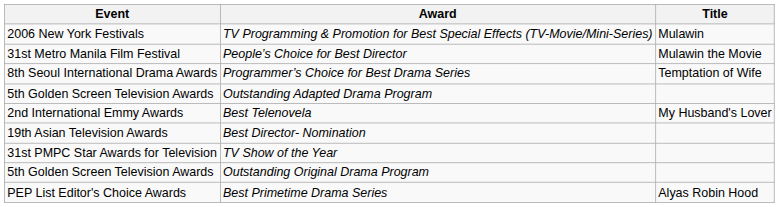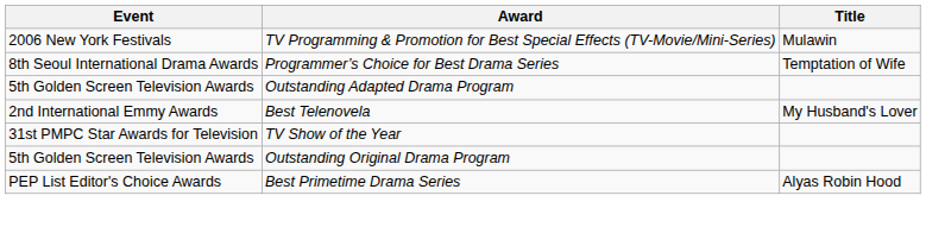 <table class="wikitable">
 <tr>
 <th>Event</th>
 <th>Award</th>
 <th>Title</th>
 </tr>
 <tr>
 <td>2006 New York Festivals</td>
 <td><em>TV Programming & Promotion for Best Special Effects (TV-Movie/Mini-Series) </em></td>
 <td>Mulawin</td>
-</tr>
-<tr>
-<td>31st Metro Manila Film Festival</td>
-<td><em>People’s Choice for Best Director</em></td>
-<td>Mulawin the Movie</td>
 </tr>
 <tr>
 <td>8th Seoul International Drama Awards</td>
 <td><em>Programmer’s Choice for Best Drama Series</em></td>
 <td>Temptation of Wife</td>
 </tr>
 <tr>
 <td>5th Golden Screen Television Awards</td>
 <td><em>Outstanding Adapted Drama Program</em></td>
 <td></td>
 </tr>
 <tr>
 <td>2nd International Emmy Awards</td>
 <td><em>Best Telenovela</em></td>
 <td>My Husband's Lover</td>
 </tr>
 <tr>
-<td>19th Asian Television Awards</td>
-<td><em>Best Director- Nomination</em></td>
-<td></td>
-</tr>
-<tr>
 <td>31st PMPC Star Awards for Television</td>
 <td><em>TV Show of the Year</em></td>
 <td></td>
 </tr>
 <tr>
 <td>5th Golden Screen Television Awards</td>
 <td><em>Outstanding Original Drama Program</em></td>
 <td></td>
 </tr>
 <tr>
 <td>PEP List Editor's Choice Awards</td>
 <td><em>Best Primetime Drama Series</em></td>
 <td>Alyas Robin Hood</td>
 </tr>
 </table>
